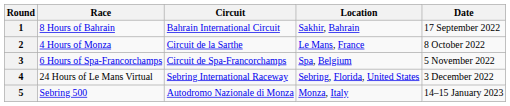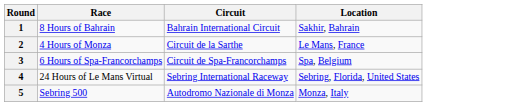 <table class="wikitable" style="font-size: 85%;">
 <tr>
 <th>Round</th>
 <th>Race</th>
 <th>Circuit</th>
 <th>Location</th>
-<th>Date</th>
 </tr>
 <tr>
 <th>1</th>
 <td><a href='#'>8 Hours of Bahrain</a></td>
 <td> <a href='#'>Bahrain International Circuit</a></td>
 <td><a href='#'>Sakhir</a>, <a href='#'>Bahrain</a></td>
-<td>17 September 2022</td>
 </tr>
 <tr>
 <th>2</th>
 <td><a href='#'>4 Hours of Monza</a></td>
 <td> <a href='#'>Circuit de la Sarthe</a></td>
 <td><a href='#'>Le Mans</a>, <a href='#'>France</a></td>
-<td>8 October 2022</td>
 </tr>
 <tr>
 <th>3</th>
 <td><a href='#'>6 Hours of Spa-Francorchamps</a></td>
 <td> <a href='#'>Circuit de Spa-Francorchamps</a></td>
 <td><a href='#'>Spa</a>, <a href='#'>Belgium</a></td>
-<td>5 November 2022</td>
 </tr>
 <tr>
 <th>4</th>
 <td>24 Hours of Le Mans Virtual</td>
 <td> <a href='#'>Sebring International Raceway</a></td>
 <td><a href='#'>Sebring</a>, <a href='#'>Florida</a>, <a href='#'>United States</a></td>
-<td>3 December 2022</td>
 </tr>
 <tr>
 <th>5</th>
 <td><a href='#'>Sebring 500</a></td>
 <td> <a href='#'>Autodromo Nazionale di Monza</a></td>
 <td><a href='#'>Monza</a>, <a href='#'>Italy</a></td>
-<td>14–15 January 2023</td>
 </tr>
 </table>
